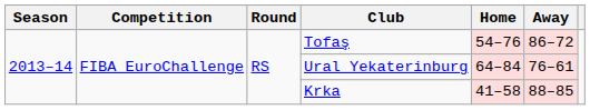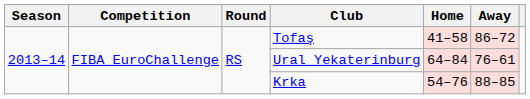 <table class="wikitable">
 <tr>
 <th>Season</th>
 <th>Competition</th>
 <th>Round</th>
 <th>Club</th>
 <th>Home</th>
 <th>Away</th>
 <th></th>
 </tr>
 <tr>
 <td rowspan="4"><a href='#'>2013–14</a></td>
 <td rowspan="4"><a href='#'>FIBA EuroChallenge</a></td>
 <td rowspan="4"><a href='#'>RS</a></td>
 <td> <a href='#'>Tofaş</a></td>
-<td style="text-align:center;" bgcolor=#fdd>54–76</td>
+<td style="text-align:center;" bgcolor=#fdd>41–58</td>
 <td style="text-align:center;" bgcolor=#fdd>86–72</td>
 <td rowspan="4"></td>
 </tr>
 <tr>
 <td> <a href='#'>Ural Yekaterinburg</a></td>
 <td style="text-align:center;" bgcolor=#fdd>64–84</td>
 <td style="text-align:center;" bgcolor=#fdd>76–61</td>
 </tr>
 <tr>
 <td> <a href='#'>Krka</a></td>
-<td style="text-align:center;" bgcolor=#fdd>41–58</td>
+<td style="text-align:center;" bgcolor=#fdd>54–76</td>
 <td style="text-align:center;" bgcolor=#fdd>88–85</td>
 </tr>
 </table>
